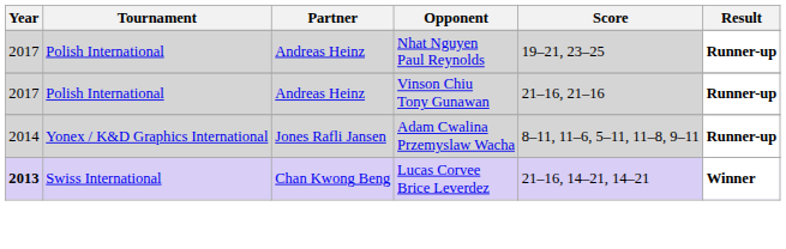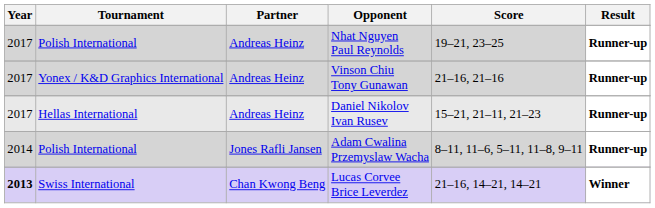 <table class="sortable wikitable" style="font-size: 90%;">
 <tr>
 <th>Year</th>
 <th>Tournament</th>
 <th>Partner</th>
 <th>Opponent</th>
 <th>Score</th>
 <th>Result</th>
 </tr>
 <tr>
 </tr>
 <tr style="background:#D5D5D5">
 <td align="center">2017</td>
 <td align="left"><a href='#'>Polish International</a></td>
 <td align="left"> <a href='#'>Andreas Heinz</a></td>
 <td align="left"> <a href='#'>Nhat Nguyen</a> <br>  <a href='#'>Paul Reynolds</a></td>
 <td align="left">19–21, 23–25</td>
 <td style="text-align:left; background:white"> <strong>Runner-up</strong></td>
 </tr>
 <tr>
 </tr>
 <tr style="background:#D5D5D5">
 <td align="center">2017</td>
-<td align="left"><a href='#'>Polish International</a></td>
+<td align="left"><a href='#'>Yonex / K&D Graphics International</a></td>
 <td align="left"> <a href='#'>Andreas Heinz</a></td>
 <td align="left"> <a href='#'>Vinson Chiu</a> <br>  <a href='#'>Tony Gunawan</a></td>
 <td align="left">21–16, 21–16</td>
 <td style="text-align:left; background:white"> <strong>Runner-up</strong></td>
 </tr>
 <tr>
 </tr>
+<tr style="background:#E9E9E9">
+<td align="center">2017</td>
+<td align="left"><a href='#'>Hellas International</a></td>
+<td align="left"> <a href='#'>Andreas Heinz</a></td>
+<td align="left"> <a href='#'>Daniel Nikolov</a> <br>  <a href='#'>Ivan Rusev</a></td>
+<td align="left">15–21, 21–11, 21–23</td>
+<td style="text-align:left; background:white"> <strong>Runner-up</strong></td>
+</tr>
 <tr>
 </tr>
 <tr style="background:#D5D5D5">
 <td align="center">2014</td>
-<td align="left"><a href='#'>Yonex / K&D Graphics International</a></td>
+<td align="left"><a href='#'>Polish International</a></td>
 <td align="left"> <a href='#'>Jones Rafli Jansen</a></td>
 <td align="left"> <a href='#'>Adam Cwalina</a> <br>  <a href='#'>Przemyslaw Wacha</a></td>
 <td align="left">8–11, 11–6, 5–11, 11–8, 9–11</td>
 <td style="text-align:left; background:white"> <strong>Runner-up</strong></td>
 </tr>
 <tr>
 </tr>
 <tr style="background:#D8CEF6">
 <td align="center"><strong>2013</strong></td>
 <td align="left"><a href='#'>Swiss International</a></td>
 <td align="left"> <a href='#'>Chan Kwong Beng</a></td>
 <td align="left"> <a href='#'>Lucas Corvee</a> <br>  <a href='#'>Brice Leverdez</a></td>
 <td align="left">21–16, 14–21, 14–21</td>
 <td style="text-align:left; background:white"> <strong>Winner</strong></td>
 </tr>
 </table>
